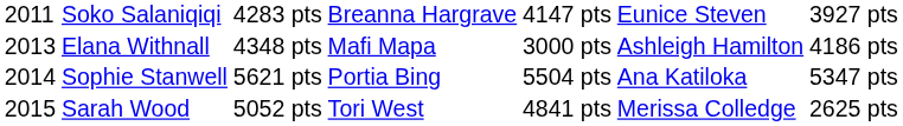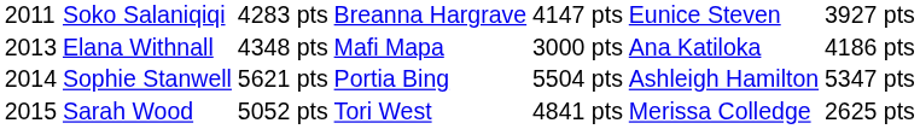 <table>
 <tr>
 <td>2011</td>
 <td><a href='#'>Soko Salaniqiqi</a><br></td>
 <td>4283 pts</td>
 <td><a href='#'>Breanna Hargrave</a><br></td>
 <td>4147 pts</td>
 <td><a href='#'>Eunice Steven</a><br></td>
 <td>3927 pts</td>
 </tr>
 <tr>
 <td>2013</td>
 <td><a href='#'>Elana Withnall</a><br></td>
 <td>4348 pts</td>
 <td><a href='#'>Mafi Mapa</a><br></td>
 <td>3000 pts</td>
-<td><a href='#'>Ashleigh Hamilton</a><br></td>
+<td><a href='#'>Ana Katiloka</a><br></td>
 <td>4186 pts</td>
 </tr>
 <tr>
 <td>2014</td>
 <td><a href='#'>Sophie Stanwell</a><br></td>
 <td>5621 pts</td>
 <td><a href='#'>Portia Bing</a><br></td>
 <td>5504 pts</td>
-<td><a href='#'>Ana Katiloka</a><br></td>
+<td><a href='#'>Ashleigh Hamilton</a><br></td>
 <td>5347 pts</td>
 </tr>
 <tr>
 <td>2015</td>
 <td><a href='#'>Sarah Wood</a><br></td>
 <td>5052 pts</td>
 <td><a href='#'>Tori West</a><br></td>
 <td>4841 pts</td>
 <td><a href='#'>Merissa Colledge</a><br></td>
 <td>2625 pts</td>
 </tr>
 </table>
